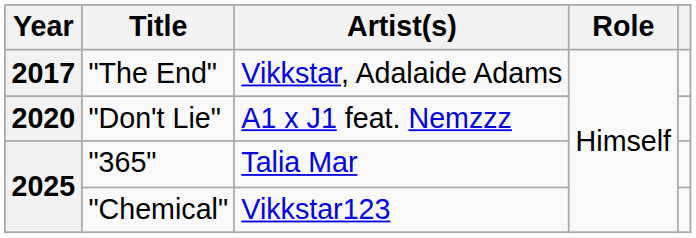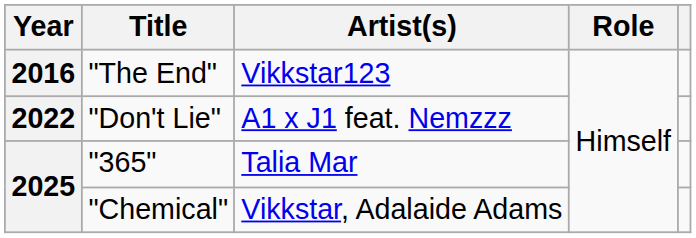 <table class="wikitable plainrowheaders" style="margin-right: 0;">
 <tr>
 <th scope="col">Year</th>
 <th scope="col">Title</th>
 <th scope="col">Artist(s)</th>
 <th>Role</th>
 <th scope="col" class="unsortable"></th>
 </tr>
 <tr>
-<th scope="row">2017</th>
+<th scope="row">2016</th>
 <td>"The End"</td>
-<td><a href='#'>Vikkstar</a>, Adalaide Adams</td>
+<td><a href='#'>Vikkstar123</a></td>
 <td rowspan="4">Himself</td>
 <td style="text-align:center;"></td>
 </tr>
 <tr>
-<th scope="row">2020</th>
+<th scope="row">2022</th>
 <td>"Don't Lie"</td>
 <td><a href='#'>A1 x J1</a> feat. <a href='#'>Nemzzz</a></td>
 <td style="text-align:center;"></td>
 </tr>
 <tr>
 <th scope="row" rowspan="2">2025</th>
 <td>"365"</td>
 <td><a href='#'>Talia Mar</a></td>
 <td style="text-align:center;"></td>
 </tr>
 <tr>
 <td>"Chemical"</td>
-<td><a href='#'>Vikkstar123</a></td>
+<td><a href='#'>Vikkstar</a>, Adalaide Adams</td>
 <td style="text-align:center;"></td>
 </tr>
 </table>
